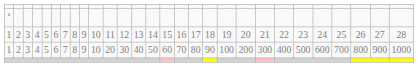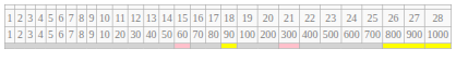 <table class="wikitable" style="text-align:center;">
 <tr>
 <td></td>
 <td></td>
 <td></td>
 <td></td>
 <td></td>
 <td></td>
 <td></td>
 <td></td>
 <td></td>
 <td></td>
 <td></td>
 <td></td>
 <td></td>
 <td></td>
 <td></td>
 <td></td>
-<td></td>
-<td></td>
-<td></td>
-<td></td>
-<td></td>
-<td></td>
-<td></td>
-<td></td>
-<td></td>
-<td></td>
-<td></td>
-<td></td>
-</tr>
-<tr>
-<td><big>ʾ</big></td>
-<td></td>
-<td></td>
-<td></td>
-<td></td>
-<td></td>
-<td></td>
-<td></td>
-<td></td>
-<td></td>
-<td></td>
-<td></td>
-<td></td>
-<td></td>
-<td></td>
-<td><big></big></td>
 <td></td>
 <td></td>
 <td></td>
 <td></td>
 <td></td>
 <td></td>
 <td></td>
 <td></td>
 <td></td>
 <td></td>
 <td></td>
 <td></td>
 </tr>
 <tr style="color:gray">
 <td>1</td>
 <td>2</td>
 <td>3</td>
 <td>4</td>
 <td>5</td>
 <td>6</td>
 <td>7</td>
 <td>8</td>
 <td>9</td>
 <td>10</td>
 <td>11</td>
 <td>12</td>
 <td>13</td>
 <td>14</td>
 <td>15</td>
 <td>16</td>
 <td>17</td>
 <td>18</td>
 <td>19</td>
 <td>20</td>
 <td>21</td>
 <td>22</td>
 <td>23</td>
 <td>24</td>
 <td>25</td>
 <td>26</td>
 <td>27</td>
 <td>28</td>
 </tr>
 <tr style="color:gray">
 <td>1</td>
 <td>2</td>
 <td>3</td>
 <td>4</td>
 <td>5</td>
 <td>6</td>
 <td>7</td>
 <td>8</td>
 <td>9</td>
 <td>10</td>
 <td>20</td>
 <td>30</td>
 <td>40</td>
 <td>50</td>
 <td>60</td>
 <td>70</td>
 <td>80</td>
 <td>90</td>
 <td>100</td>
 <td>200</td>
 <td>300</td>
 <td>400</td>
 <td>500</td>
 <td>600</td>
 <td>700</td>
 <td>800</td>
 <td>900</td>
 <td>1000</td>
 </tr>
 <tr>
 <td colspan="14" bgcolor="lightgrey"></td>
 <td colspan="1" bgcolor="pink"></td>
 <td colspan="2" bgcolor="lightgrey"></td>
 <td colspan="1" bgcolor="yellow"></td>
 <td colspan="2" bgcolor="lightgrey"></td>
 <td colspan="1" bgcolor="pink"></td>
 <td colspan="4" bgcolor="lightgrey"></td>
 <td colspan="2" bgcolor="yellow"></td>
 <td colspan="1" bgcolor="yellow"></td>
 </tr>
 </table>
